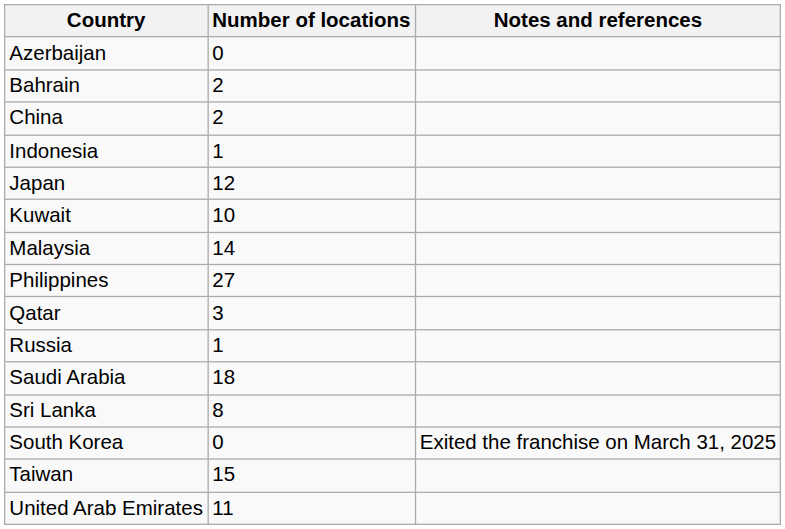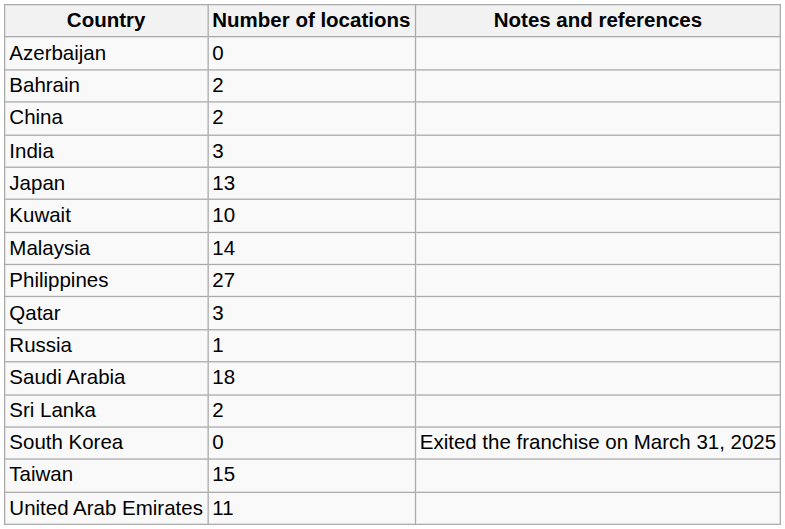 <table class="wikitable sortable">
 <tr>
 <th>Country</th>
 <th>Number of locations</th>
 <th>Notes and references</th>
 </tr>
 <tr>
 <td>Azerbaijan</td>
 <td>0</td>
 <td></td>
 </tr>
 <tr>
 <td>Bahrain</td>
 <td>2</td>
 <td></td>
 </tr>
 <tr>
 <td>China</td>
 <td> 2</td>
 <td></td>
 </tr>
 <tr>
-<td>Indonesia</td>
-<td>1</td>
+<td>India</td>
+<td>3</td>
 <td></td>
 </tr>
 <tr>
 <td>Japan</td>
-<td>12</td>
+<td>13</td>
 <td></td>
 </tr>
 <tr>
 <td>Kuwait</td>
 <td>10</td>
 <td></td>
 </tr>
 <tr>
 <td>Malaysia</td>
 <td>14</td>
 <td></td>
 </tr>
 <tr>
 <td>Philippines</td>
 <td>27</td>
 <td></td>
 </tr>
 <tr>
 <td>Qatar</td>
 <td>3</td>
 <td></td>
 </tr>
 <tr>
 <td>Russia</td>
 <td>1</td>
 <td></td>
 </tr>
 <tr>
 <td>Saudi Arabia</td>
 <td>18</td>
 <td></td>
 </tr>
 <tr>
 <td>Sri Lanka</td>
-<td>8</td>
+<td>2</td>
 <td></td>
 </tr>
 <tr>
 <td>South Korea</td>
 <td>0</td>
 <td>Exited the franchise on March 31, 2025</td>
 </tr>
 <tr>
 <td>Taiwan</td>
 <td>15</td>
 <td></td>
 </tr>
 <tr>
 <td>United Arab Emirates</td>
 <td>11</td>
 <td></td>
 </tr>
 </table>
